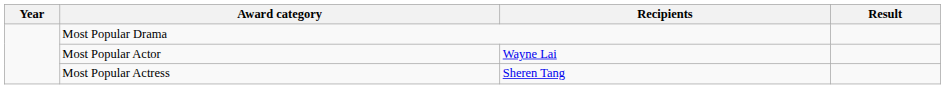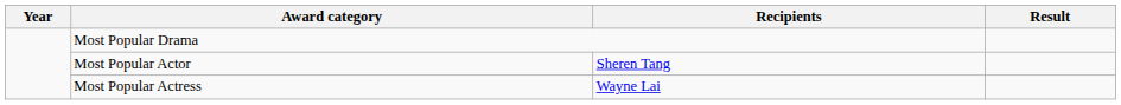 <table class="wikitable" width="95%" cellpadding="5">
 <tr>
 <th width="5%">Year</th>
 <th width="40%">Award category</th>
 <th width="30%">Recipients</th>
 <th width="10%">Result</th>
 </tr>
 <tr>
 <td rowspan="3"></td>
 <td colspan="2">Most Popular Drama</td>
 <td></td>
 </tr>
 <tr>
 <td>Most Popular Actor</td>
-<td><a href='#'>Wayne Lai</a></td>
+<td><a href='#'>Sheren Tang</a></td>
 <td></td>
 </tr>
 <tr>
 <td>Most Popular Actress</td>
-<td><a href='#'>Sheren Tang</a></td>
+<td><a href='#'>Wayne Lai</a></td>
 <td></td>
 </tr>
 </table>
